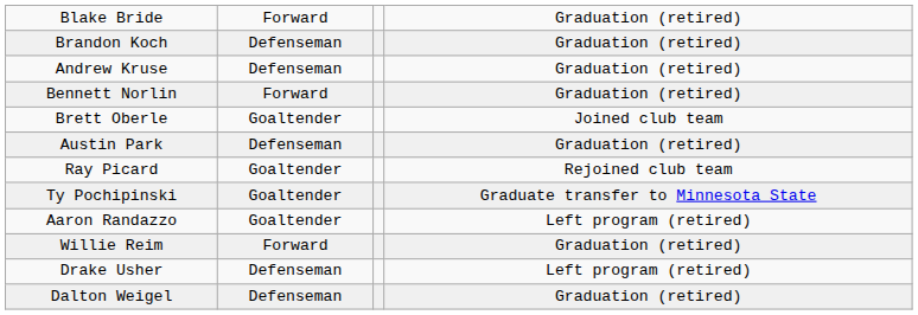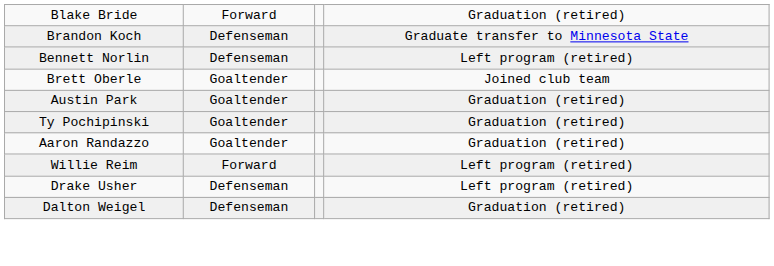 <table class="wikitable" width="60%">
 <tr align="center" bgcolor="">
 <td>Blake Bride</td>
 <td>Forward</td>
 <td></td>
 <td>Graduation (retired)</td>
 </tr>
 <tr align="center" bgcolor="f0f0f0">
 <td>Brandon Koch</td>
 <td>Defenseman</td>
 <td></td>
-<td>Graduation (retired)</td>
-</tr>
-<tr align="center" bgcolor="">
-<td>Andrew Kruse</td>
-<td>Defenseman</td>
-<td></td>
-<td>Graduation (retired)</td>
+<td>Graduate transfer to <a href='#'>Minnesota State</a></td>
 </tr>
 <tr align="center" bgcolor="f0f0f0">
 <td>Bennett Norlin</td>
-<td>Forward</td>
+<td>Defenseman</td>
 <td></td>
-<td>Graduation (retired)</td>
+<td>Left program (retired)</td>
 </tr>
 <tr align="center" bgcolor="">
 <td>Brett Oberle</td>
 <td>Goaltender</td>
 <td></td>
 <td>Joined club team</td>
 </tr>
 <tr align="center" bgcolor="f0f0f0">
 <td>Austin Park</td>
-<td>Defenseman</td>
+<td>Goaltender</td>
 <td></td>
 <td>Graduation (retired)</td>
-</tr>
-<tr align="center" bgcolor="">
-<td>Ray Picard</td>
-<td>Goaltender</td>
-<td></td>
-<td>Rejoined club team</td>
 </tr>
 <tr align="center" bgcolor="f0f0f0">
 <td>Ty Pochipinski</td>
 <td>Goaltender</td>
 <td></td>
-<td>Graduate transfer to <a href='#'>Minnesota State</a></td>
+<td>Graduation (retired)</td>
 </tr>
 <tr align="center" bgcolor="">
 <td>Aaron Randazzo</td>
 <td>Goaltender</td>
 <td></td>
-<td>Left program (retired)</td>
+<td>Graduation (retired)</td>
 </tr>
 <tr align="center" bgcolor="f0f0f0">
 <td>Willie Reim</td>
 <td>Forward</td>
 <td></td>
-<td>Graduation (retired)</td>
+<td>Left program (retired)</td>
 </tr>
 <tr align="center" bgcolor="">
 <td>Drake Usher</td>
 <td>Defenseman</td>
 <td></td>
 <td>Left program (retired)</td>
 </tr>
 <tr align="center" bgcolor="f0f0f0">
 <td>Dalton Weigel</td>
 <td>Defenseman</td>
 <td></td>
 <td>Graduation (retired)</td>
 </tr>
 </table>
